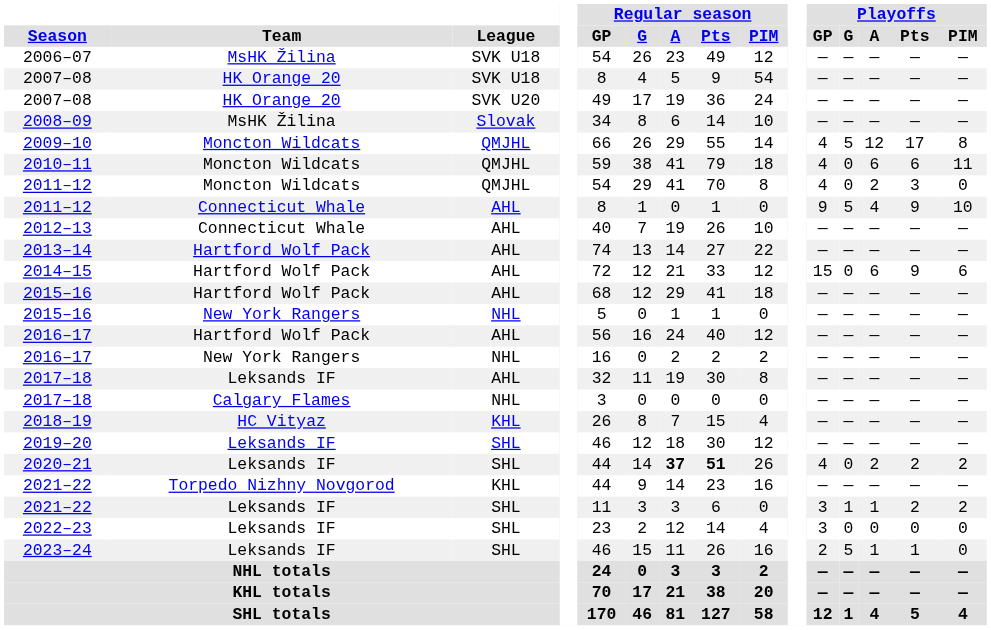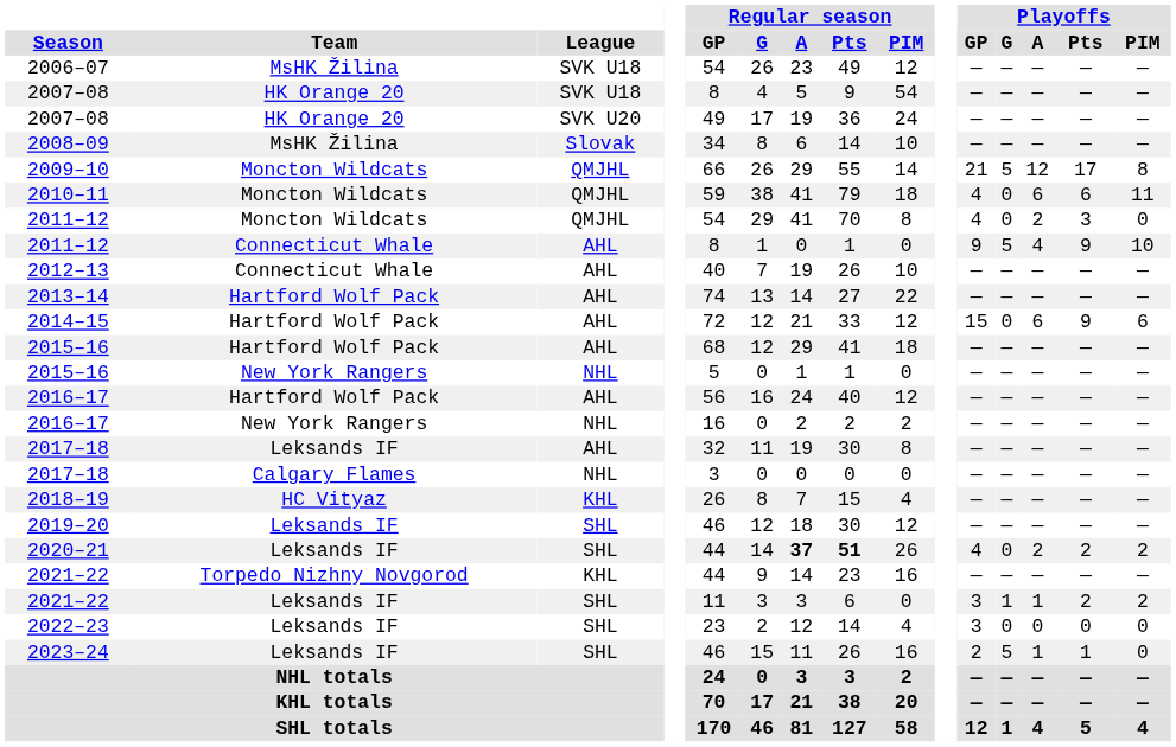 <table border="0" cellpadding="1" cellspacing="0" style="text-align:center; width:60em;">
 <tr style="background:#e0e0e0;">
 <th colspan="3"  bgcolor="#ffffff"> </th>
 <th rowspan="99" bgcolor="#ffffff"> </th>
 <th colspan="5"><a href='#'>Regular season</a></th>
 <th rowspan="99" bgcolor="#ffffff"> </th>
 <th colspan="5"><a href='#'>Playoffs</a></th>
 </tr>
 <tr style="background:#e0e0e0;">
 <th><a href='#'>Season</a></th>
 <th>Team</th>
 <th>League</th>
 <th>GP</th>
 <th><a href='#'>G</a></th>
 <th><a href='#'>A</a></th>
 <th><a href='#'>Pts</a></th>
 <th><a href='#'>PIM</a></th>
 <th>GP</th>
 <th>G</th>
 <th>A</th>
 <th>Pts</th>
 <th>PIM</th>
 </tr>
 <tr>
 <td>2006–07</td>
 <td><a href='#'>MsHK Žilina</a></td>
 <td>SVK U18</td>
 <td>54</td>
 <td>26</td>
 <td>23</td>
 <td>49</td>
 <td>12</td>
 <td>—</td>
 <td>—</td>
 <td>—</td>
 <td>—</td>
 <td>—</td>
 </tr>
 <tr bgcolor="#f0f0f0">
 <td>2007–08</td>
 <td><a href='#'>HK Orange 20</a></td>
 <td>SVK U18</td>
 <td>8</td>
 <td>4</td>
 <td>5</td>
 <td>9</td>
 <td>54</td>
 <td>—</td>
 <td>—</td>
 <td>—</td>
 <td>—</td>
 <td>—</td>
 </tr>
 <tr>
 <td>2007–08</td>
 <td><a href='#'>HK Orange 20</a></td>
 <td>SVK U20</td>
 <td>49</td>
 <td>17</td>
 <td>19</td>
 <td>36</td>
 <td>24</td>
 <td>—</td>
 <td>—</td>
 <td>—</td>
 <td>—</td>
 <td>—</td>
 </tr>
 <tr bgcolor="#f0f0f0">
 <td><a href='#'>2008–09</a></td>
 <td>MsHK Žilina</td>
 <td><a href='#'>Slovak</a></td>
 <td>34</td>
 <td>8</td>
 <td>6</td>
 <td>14</td>
 <td>10</td>
 <td>—</td>
 <td>—</td>
 <td>—</td>
 <td>—</td>
 <td>—</td>
 </tr>
 <tr>
 <td><a href='#'>2009–10</a></td>
 <td><a href='#'>Moncton Wildcats</a></td>
 <td><a href='#'>QMJHL</a></td>
 <td>66</td>
 <td>26</td>
 <td>29</td>
 <td>55</td>
 <td>14</td>
-<td>4</td>
+<td>21</td>
 <td>5</td>
 <td>12</td>
 <td>17</td>
 <td>8</td>
 </tr>
 <tr bgcolor="#f0f0f0">
 <td><a href='#'>2010–11</a></td>
 <td>Moncton Wildcats</td>
 <td>QMJHL</td>
 <td>59</td>
 <td>38</td>
 <td>41</td>
 <td>79</td>
 <td>18</td>
 <td>4</td>
 <td>0</td>
 <td>6</td>
 <td>6</td>
 <td>11</td>
 </tr>
 <tr>
 <td><a href='#'>2011–12</a></td>
 <td>Moncton Wildcats</td>
 <td>QMJHL</td>
 <td>54</td>
 <td>29</td>
 <td>41</td>
 <td>70</td>
 <td>8</td>
 <td>4</td>
 <td>0</td>
 <td>2</td>
 <td>3</td>
 <td>0</td>
 </tr>
 <tr bgcolor="#f0f0f0">
 <td><a href='#'>2011–12</a></td>
 <td><a href='#'>Connecticut Whale</a></td>
 <td><a href='#'>AHL</a></td>
 <td>8</td>
 <td>1</td>
 <td>0</td>
 <td>1</td>
 <td>0</td>
 <td>9</td>
 <td>5</td>
 <td>4</td>
 <td>9</td>
 <td>10</td>
 </tr>
 <tr>
 <td><a href='#'>2012–13</a></td>
 <td>Connecticut Whale</td>
 <td>AHL</td>
 <td>40</td>
 <td>7</td>
 <td>19</td>
 <td>26</td>
 <td>10</td>
 <td>—</td>
 <td>—</td>
 <td>—</td>
 <td>—</td>
 <td>—</td>
 </tr>
 <tr bgcolor="#f0f0f0">
 <td><a href='#'>2013–14</a></td>
 <td><a href='#'>Hartford Wolf Pack</a></td>
 <td>AHL</td>
 <td>74</td>
 <td>13</td>
 <td>14</td>
 <td>27</td>
 <td>22</td>
 <td>—</td>
 <td>—</td>
 <td>—</td>
 <td>—</td>
 <td>—</td>
 </tr>
 <tr>
 <td><a href='#'>2014–15</a></td>
 <td>Hartford Wolf Pack</td>
 <td>AHL</td>
 <td>72</td>
 <td>12</td>
 <td>21</td>
 <td>33</td>
 <td>12</td>
 <td>15</td>
 <td>0</td>
 <td>6</td>
 <td>9</td>
 <td>6</td>
 </tr>
 <tr bgcolor="#f0f0f0">
 <td><a href='#'>2015–16</a></td>
 <td>Hartford Wolf Pack</td>
 <td>AHL</td>
 <td>68</td>
 <td>12</td>
 <td>29</td>
 <td>41</td>
 <td>18</td>
 <td>—</td>
 <td>—</td>
 <td>—</td>
 <td>—</td>
 <td>—</td>
 </tr>
 <tr>
 <td><a href='#'>2015–16</a></td>
 <td><a href='#'>New York Rangers</a></td>
 <td><a href='#'>NHL</a></td>
 <td>5</td>
 <td>0</td>
 <td>1</td>
 <td>1</td>
 <td>0</td>
 <td>—</td>
 <td>—</td>
 <td>—</td>
 <td>—</td>
 <td>—</td>
 </tr>
 <tr bgcolor="#f0f0f0">
 <td><a href='#'>2016–17</a></td>
 <td>Hartford Wolf Pack</td>
 <td>AHL</td>
 <td>56</td>
 <td>16</td>
 <td>24</td>
 <td>40</td>
 <td>12</td>
 <td>—</td>
 <td>—</td>
 <td>—</td>
 <td>—</td>
 <td>—</td>
 </tr>
 <tr>
 <td><a href='#'>2016–17</a></td>
 <td>New York Rangers</td>
 <td>NHL</td>
 <td>16</td>
 <td>0</td>
 <td>2</td>
 <td>2</td>
 <td>2</td>
 <td>—</td>
 <td>—</td>
 <td>—</td>
 <td>—</td>
 <td>—</td>
 </tr>
 <tr bgcolor="#f0f0f0">
 <td><a href='#'>2017–18</a></td>
 <td>Leksands IF</td>
 <td>AHL</td>
 <td>32</td>
 <td>11</td>
 <td>19</td>
 <td>30</td>
 <td>8</td>
 <td>—</td>
 <td>—</td>
 <td>—</td>
 <td>—</td>
 <td>—</td>
 </tr>
 <tr>
 <td><a href='#'>2017–18</a></td>
 <td><a href='#'>Calgary Flames</a></td>
 <td>NHL</td>
 <td>3</td>
 <td>0</td>
 <td>0</td>
 <td>0</td>
 <td>0</td>
 <td>—</td>
 <td>—</td>
 <td>—</td>
 <td>—</td>
 <td>—</td>
 </tr>
 <tr bgcolor="#f0f0f0">
 <td><a href='#'>2018–19</a></td>
 <td><a href='#'>HC Vityaz</a></td>
 <td><a href='#'>KHL</a></td>
 <td>26</td>
 <td>8</td>
 <td>7</td>
 <td>15</td>
 <td>4</td>
 <td>—</td>
 <td>—</td>
 <td>—</td>
 <td>—</td>
 <td>—</td>
 </tr>
 <tr>
 <td><a href='#'>2019–20</a></td>
 <td><a href='#'>Leksands IF</a></td>
 <td><a href='#'>SHL</a></td>
 <td>46</td>
 <td>12</td>
 <td>18</td>
 <td>30</td>
 <td>12</td>
 <td>—</td>
 <td>—</td>
 <td>—</td>
 <td>—</td>
 <td>—</td>
 </tr>
 <tr bgcolor="#f0f0f0">
 <td><a href='#'>2020–21</a></td>
 <td>Leksands IF</td>
 <td>SHL</td>
 <td>44</td>
 <td>14</td>
 <td><strong>37</strong></td>
 <td><strong>51</strong></td>
 <td>26</td>
 <td>4</td>
 <td>0</td>
 <td>2</td>
 <td>2</td>
 <td>2</td>
 </tr>
 <tr>
 <td><a href='#'>2021–22</a></td>
 <td><a href='#'>Torpedo Nizhny Novgorod</a></td>
 <td>KHL</td>
 <td>44</td>
 <td>9</td>
 <td>14</td>
 <td>23</td>
 <td>16</td>
 <td>—</td>
 <td>—</td>
 <td>—</td>
 <td>—</td>
 <td>—</td>
 </tr>
 <tr bgcolor="#f0f0f0">
 <td><a href='#'>2021–22</a></td>
 <td>Leksands IF</td>
 <td>SHL</td>
 <td>11</td>
 <td>3</td>
 <td>3</td>
 <td>6</td>
 <td>0</td>
 <td>3</td>
 <td>1</td>
 <td>1</td>
 <td>2</td>
 <td>2</td>
 </tr>
 <tr>
 <td><a href='#'>2022–23</a></td>
 <td>Leksands IF</td>
 <td>SHL</td>
 <td>23</td>
 <td>2</td>
 <td>12</td>
 <td>14</td>
 <td>4</td>
 <td>3</td>
 <td>0</td>
 <td>0</td>
 <td>0</td>
 <td>0</td>
 </tr>
 <tr bgcolor="#f0f0f0">
 <td><a href='#'>2023–24</a></td>
 <td>Leksands IF</td>
 <td>SHL</td>
 <td>46</td>
 <td>15</td>
 <td>11</td>
 <td>26</td>
 <td>16</td>
 <td>2</td>
 <td>5</td>
 <td>1</td>
 <td>1</td>
 <td>0</td>
 </tr>
 <tr bgcolor="#e0e0e0">
 <th colspan="3">NHL totals</th>
 <th>24</th>
 <th>0</th>
 <th>3</th>
 <th>3</th>
 <th>2</th>
 <th>—</th>
 <th>—</th>
 <th>—</th>
 <th>—</th>
 <th>—</th>
 </tr>
 <tr bgcolor="#e0e0e0">
 <th colspan="3">KHL totals</th>
 <th>70</th>
 <th>17</th>
 <th>21</th>
 <th>38</th>
 <th>20</th>
 <th>—</th>
 <th>—</th>
 <th>—</th>
 <th>—</th>
 <th>—</th>
 </tr>
 <tr bgcolor="#e0e0e0">
 <th colspan="3">SHL totals</th>
 <th>170</th>
 <th>46</th>
 <th>81</th>
 <th>127</th>
 <th>58</th>
 <th>12</th>
 <th>1</th>
 <th>4</th>
 <th>5</th>
 <th>4</th>
 </tr>
 </table>
